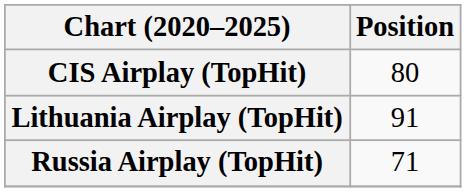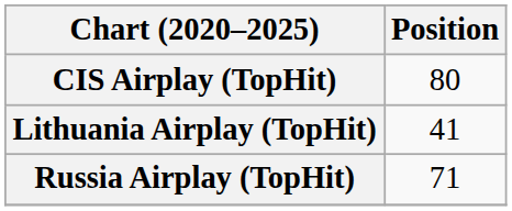 <table class="wikitable sortable plainrowheaders" style="text-align:center">
 <tr>
 <th scope="col">Chart (2020–2025)</th>
 <th scope="col">Position</th>
 </tr>
 <tr>
 <th scope="row">CIS Airplay (TopHit)</th>
 <td>80</td>
 </tr>
 <tr>
 <th scope="row">Lithuania Airplay (TopHit)</th>
-<td>91</td>
+<td>41</td>
 </tr>
 <tr>
 <th scope="row">Russia Airplay (TopHit)</th>
 <td>71</td>
 </tr>
 <tr>
 </tr>
 </table>
